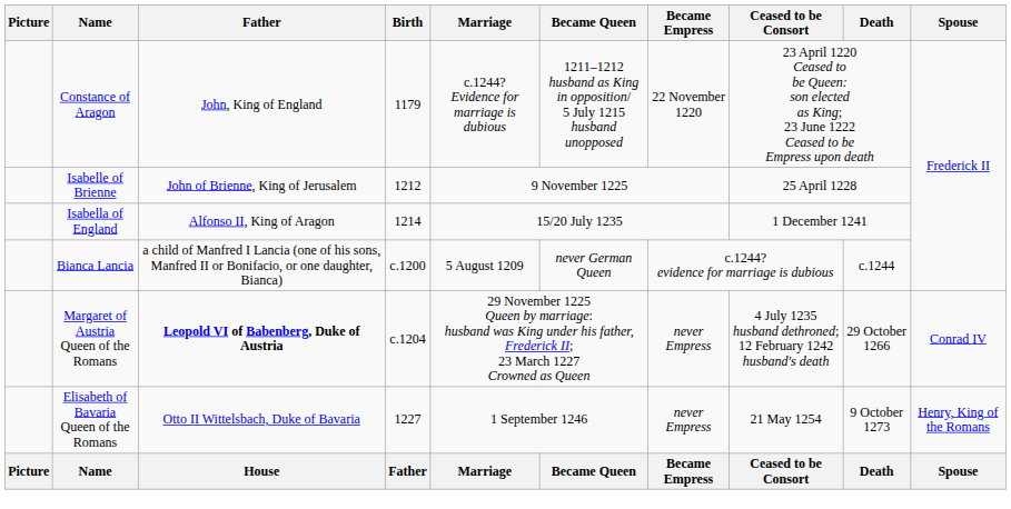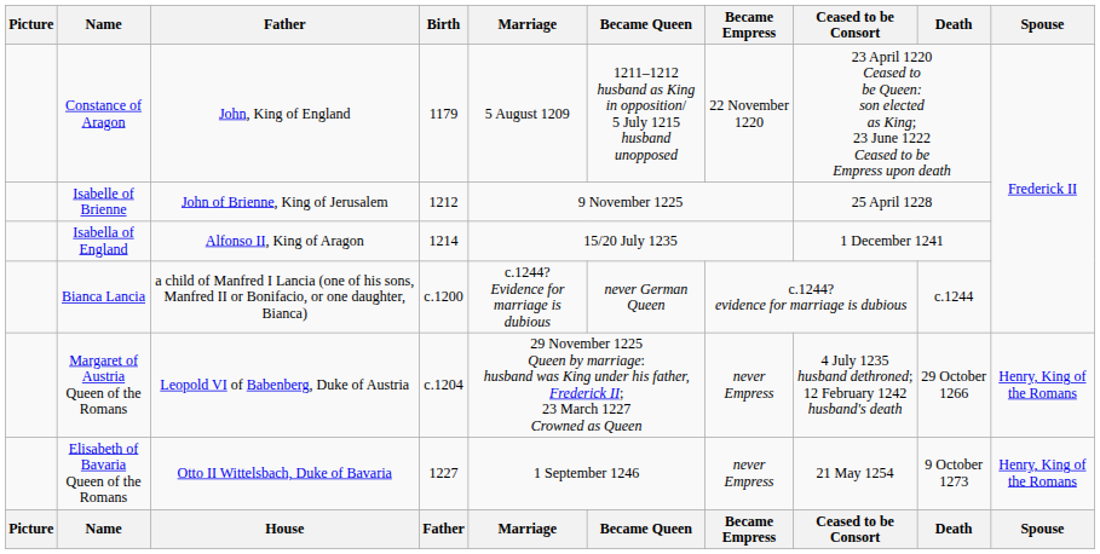 <table width=95% class="wikitable">
 <tr>
 <th>Picture</th>
 <th>Name</th>
 <th>Father</th>
 <th>Birth</th>
 <th>Marriage</th>
 <th>Became Queen</th>
 <th>Became Empress</th>
 <th>Ceased to be Consort</th>
 <th>Death</th>
 <th>Spouse</th>
 </tr>
 <tr>
 <td align="center"></td>
 <td align=center><a href='#'>Constance of Aragon</a></td>
 <td align="center"><a href='#'>John</a>, King of England</td>
 <td align="center">1179</td>
-<td align=center>c.1244?<br><em>Evidence for marriage is dubious</em></td>
+<td align="center">5 August 1209</td>
 <td align="center">1211–1212<br><em>husband as King in opposition</em>/<br>5 July 1215<br><em>husband unopposed</em></td>
 <td align="center">22 November 1220</td>
 <td align="center" colspan="2">23 April 1220<br><em>Ceased to<br> be Queen: <br> son elected<br> as King</em>; <br> 23 June 1222<br><em>Ceased to be<br> Empress upon death</em></td>
 <td align="center" rowspan="4"><a href='#'>Frederick II</a></td>
 </tr>
 <tr>
 <td align=center></td>
 <td align=center><a href='#'>Isabelle of Brienne</a></td>
 <td align="center"><a href='#'>John of Brienne</a>, King of Jerusalem</td>
 <td align="center">1212</td>
 <td align="center" colspan="3">9 November 1225</td>
 <td align="center" colspan="2">25 April 1228</td>
 </tr>
 <tr>
 <td align=center></td>
 <td align=center><a href='#'>Isabella of England</a></td>
 <td align="center"><a href='#'>Alfonso II</a>, King of Aragon</td>
 <td align="center">1214</td>
 <td align="center" colspan="3">15/20 July 1235</td>
 <td align="center" colspan="2">1 December 1241</td>
 </tr>
 <tr>
 <td align=center></td>
 <td align=center><a href='#'>Bianca Lancia</a></td>
 <td align=center>a child of Manfred I Lancia (one of his sons, Manfred II or Bonifacio, or one daughter, Bianca)</td>
 <td align=center>c.1200</td>
-<td align="center">5 August 1209</td>
+<td align=center>c.1244?<br><em>Evidence for marriage is dubious</em></td>
 <td align=center><em>never German Queen</em></td>
 <td align=center colspan=2>c.1244?<br><em>evidence for marriage is dubious</em></td>
 <td align=center>c.1244</td>
 </tr>
 <tr>
 <td align=center></td>
 <td align=center><a href='#'>Margaret of Austria</a><br>Queen of the Romans</td>
-<td align="center"><strong><a href='#'>Leopold VI</a> of <a href='#'>Babenberg</a>, Duke of Austria</strong></td>
+<td align="center"><a href='#'>Leopold VI</a> of <a href='#'>Babenberg</a>, Duke of Austria</td>
 <td align="center">c.1204</td>
 <td align="center" colspan="2">29 November 1225<br><em>Queen by marriage</em>:<br><em>husband was King under his father, <a href='#'>Frederick II</a></em>;<br>23 March 1227<br> <em>Crowned as Queen</em></td>
 <td align="center"><em>never Empress</em></td>
 <td align="center">4 July 1235 <em>husband dethroned</em>;<br> 12 February 1242 <em>husband's death</em></td>
 <td align="center">29 October 1266</td>
-<td align="center"><a href='#'>Conrad IV</a></td>
+<td align="center"><a href='#'>Henry, King of the Romans</a></td>
 </tr>
 <tr>
 <td align=center></td>
 <td align=center><a href='#'>Elisabeth of Bavaria</a><br>Queen of the Romans</td>
 <td align="center"><a href='#'>Otto II Wittelsbach, Duke of Bavaria</a></td>
 <td align="center">1227</td>
 <td align="center" colspan="2">1 September 1246</td>
 <td align="center"><em>never Empress</em></td>
 <td align="center">21 May 1254</td>
 <td align="center">9 October 1273</td>
 <td align="center"><a href='#'>Henry, King of the Romans</a></td>
 </tr>
 <tr>
 <th>Picture</th>
 <th>Name</th>
 <th>House</th>
 <th>Father</th>
 <th>Marriage</th>
 <th>Became Queen</th>
 <th>Became Empress</th>
 <th>Ceased to be Consort</th>
 <th>Death</th>
 <th>Spouse</th>
 </tr>
 </table>
